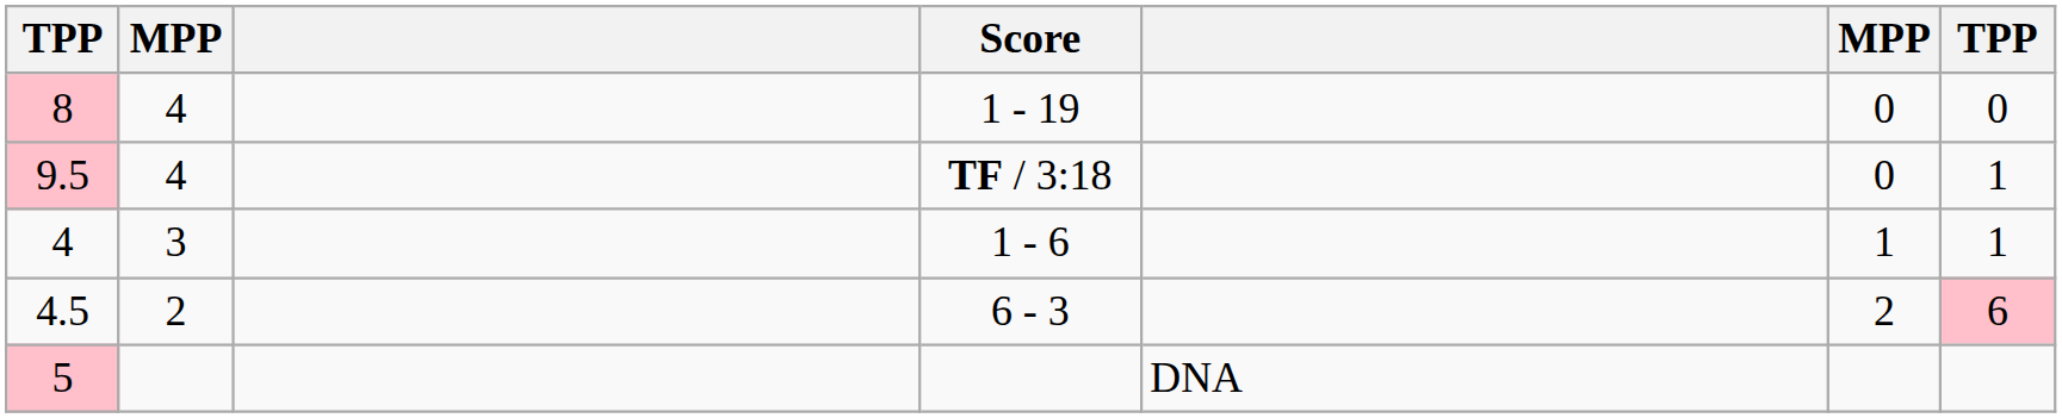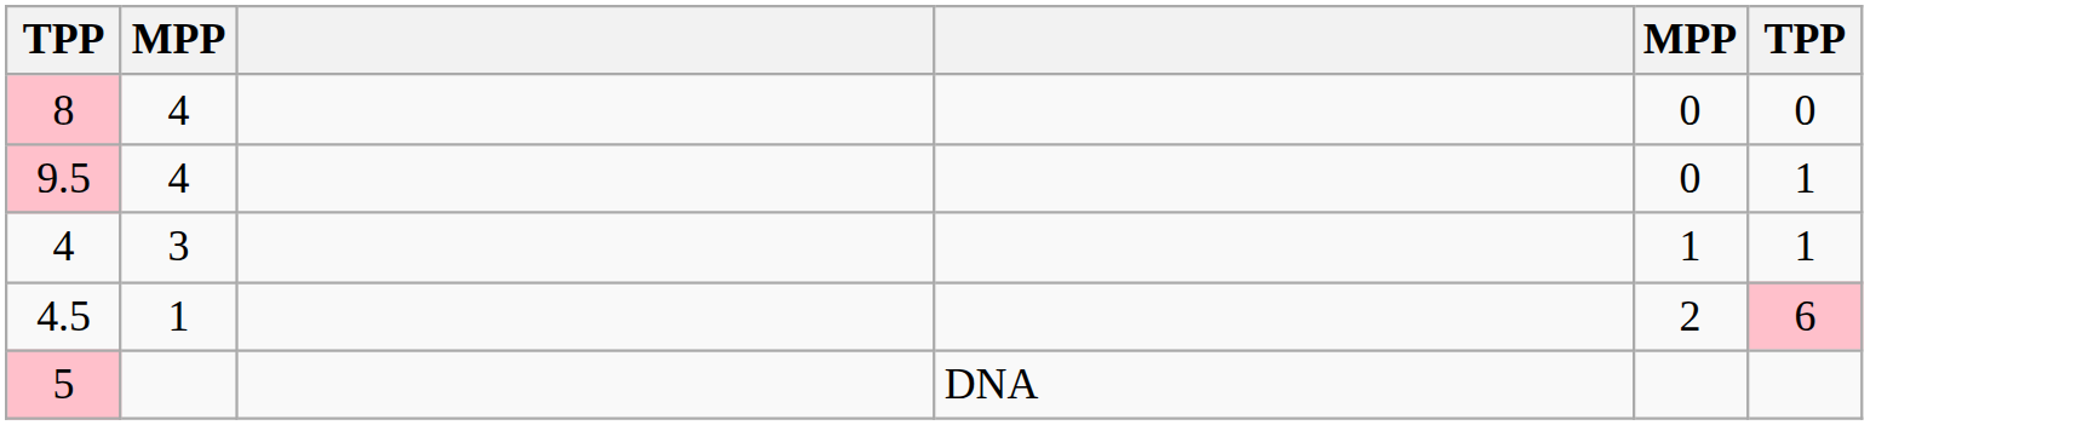 <table class="wikitable" style="text-align: center;" |>
 <tr>
 <th width="35">TPP</th>
 <th width="35">MPP</th>
 <th width="250"></th>
-<th width="75">Score</th>
 <th width="250"></th>
 <th width="35">MPP</th>
 <th width="35">TPP</th>
 </tr>
 <tr>
 <td bgcolor=pink>8</td>
 <td>4</td>
 <td style="text-align:left;"></td>
-<td>1 - 19</td>
 <td style="text-align:left;"><strong></strong></td>
 <td>0</td>
 <td>0</td>
 </tr>
 <tr>
 <td bgcolor=pink>9.5</td>
 <td>4</td>
 <td style="text-align:left;"></td>
-<td><strong>TF</strong> / 3:18</td>
 <td style="text-align:left;"><strong></strong></td>
 <td>0</td>
 <td>1</td>
 </tr>
 <tr>
 <td>4</td>
 <td>3</td>
 <td style="text-align:left;"></td>
-<td>1 - 6</td>
 <td style="text-align:left;"><strong></strong></td>
 <td>1</td>
 <td>1</td>
 </tr>
 <tr>
 <td>4.5</td>
-<td>2</td>
+<td>1</td>
 <td style="text-align:left;"><strong></strong></td>
-<td>6 - 3</td>
 <td style="text-align:left;"></td>
 <td>2</td>
 <td bgcolor=pink>6</td>
 </tr>
 <tr>
 <td bgcolor=pink>5</td>
 <td></td>
 <td style="text-align:left;"></td>
-<td></td>
 <td style="text-align:left;">DNA</td>
 <td></td>
 <td></td>
 </tr>
 </table>
